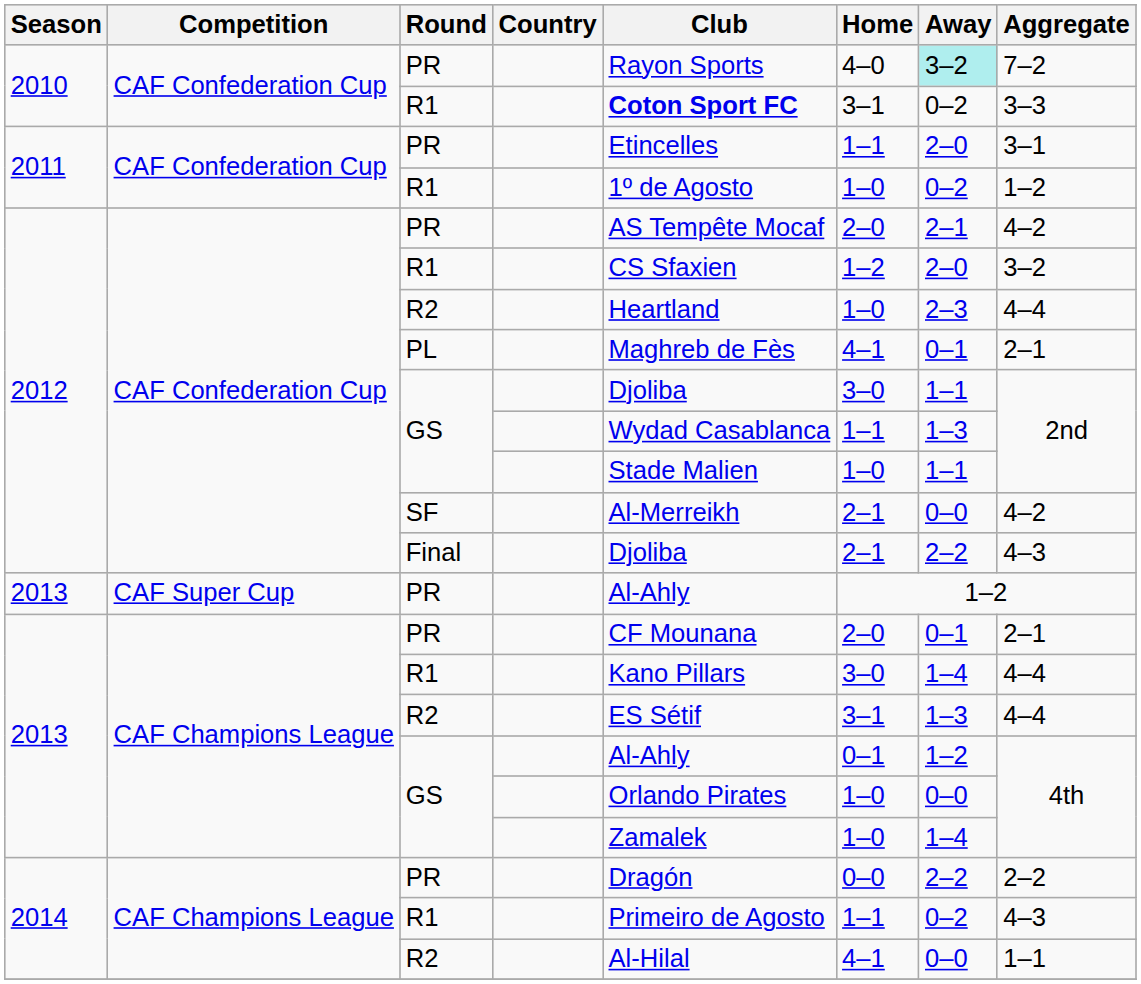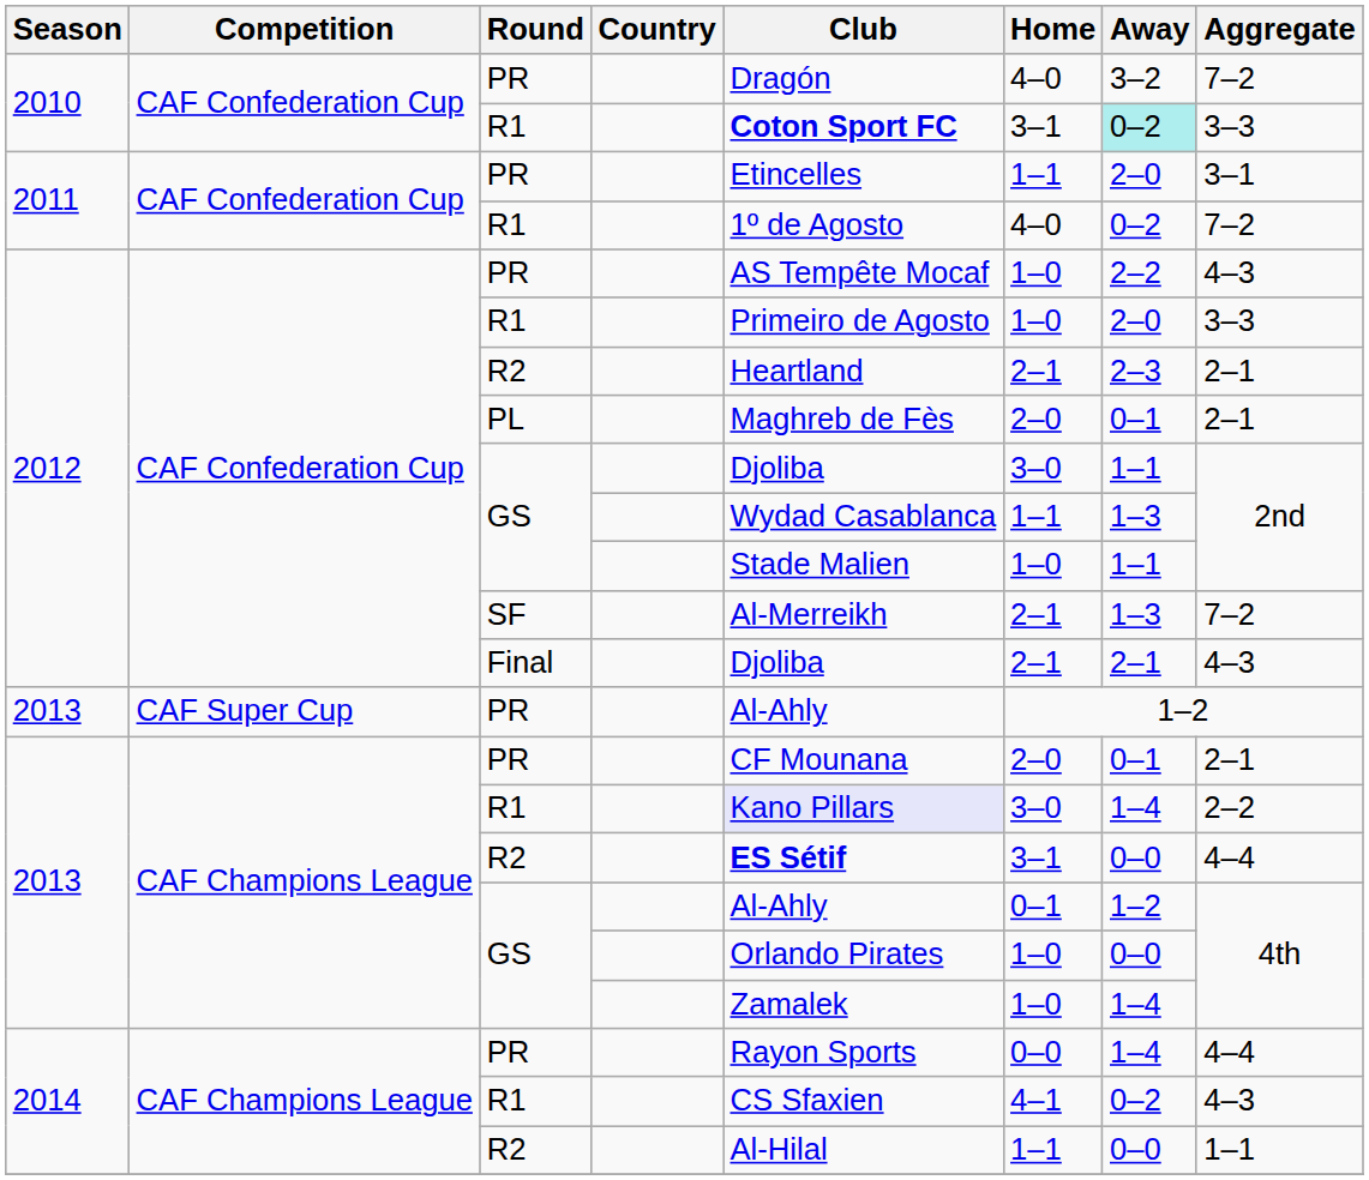 <table class="wikitable">
 <tr>
 <th>Season</th>
 <th>Competition</th>
 <th>Round</th>
 <th>Country</th>
 <th>Club</th>
 <th>Home</th>
 <th>Away</th>
 <th>Aggregate</th>
 </tr>
 <tr>
 <td rowspan="2"><a href='#'>2010</a></td>
 <td rowspan="2"><a href='#'>CAF Confederation Cup</a></td>
 <td>PR</td>
 <td></td>
-<td><a href='#'>Rayon Sports</a></td>
+<td><a href='#'>Dragón</a></td>
 <td>4–0</td>
-<td style="background: paleturquoise;">3–2</td>
+<td>3–2</td>
 <td>7–2</td>
 </tr>
 <tr>
 <td>R1</td>
 <td></td>
 <td><strong><a href='#'>Coton Sport FC</a></strong></td>
 <td>3–1</td>
-<td>0–2</td>
+<td style="background: paleturquoise;">0–2</td>
 <td>3–3</td>
 </tr>
 <tr>
 <td rowspan="2"><a href='#'>2011</a></td>
 <td rowspan="2"><a href='#'>CAF Confederation Cup</a></td>
 <td>PR</td>
 <td></td>
 <td><a href='#'>Etincelles</a></td>
 <td><a href='#'>1–1</a></td>
 <td><a href='#'>2–0</a></td>
 <td>3–1</td>
 </tr>
 <tr>
 <td>R1</td>
 <td></td>
 <td><a href='#'>1º de Agosto</a></td>
-<td><a href='#'>1–0</a></td>
+<td>4–0</td>
 <td><a href='#'>0–2</a></td>
-<td>1–2</td>
+<td>7–2</td>
 </tr>
 <tr>
 <td rowspan="9"><a href='#'>2012</a></td>
 <td rowspan="9"><a href='#'>CAF Confederation Cup</a></td>
 <td>PR</td>
 <td></td>
 <td><a href='#'>AS Tempête Mocaf</a></td>
-<td><a href='#'>2–0</a></td>
-<td><a href='#'>2–1</a></td>
-<td>4–2</td>
+<td><a href='#'>1–0</a></td>
+<td><a href='#'>2–2</a></td>
+<td>4–3</td>
 </tr>
 <tr>
 <td>R1</td>
 <td></td>
-<td><a href='#'>CS Sfaxien</a></td>
-<td><a href='#'>1–2</a></td>
+<td><a href='#'>Primeiro de Agosto</a></td>
+<td><a href='#'>1–0</a></td>
 <td><a href='#'>2–0</a></td>
-<td>3–2</td>
+<td>3–3</td>
 </tr>
 <tr>
 <td>R2</td>
 <td></td>
 <td><a href='#'>Heartland</a></td>
-<td><a href='#'>1–0</a></td>
+<td><a href='#'>2–1</a></td>
 <td><a href='#'>2–3</a></td>
-<td>4–4</td>
+<td>2–1</td>
 </tr>
 <tr>
 <td>PL</td>
 <td></td>
 <td><a href='#'>Maghreb de Fès</a></td>
-<td><a href='#'>4–1</a></td>
+<td><a href='#'>2–0</a></td>
 <td><a href='#'>0–1</a></td>
 <td>2–1</td>
 </tr>
 <tr>
 <td rowspan="3">GS</td>
 <td></td>
 <td><a href='#'>Djoliba</a></td>
 <td><a href='#'>3–0</a></td>
 <td><a href='#'>1–1</a></td>
 <td rowspan="3" align=center>2nd</td>
 </tr>
 <tr>
 <td></td>
 <td><a href='#'>Wydad Casablanca</a></td>
 <td><a href='#'>1–1</a></td>
 <td><a href='#'>1–3</a></td>
 </tr>
 <tr>
 <td></td>
 <td><a href='#'>Stade Malien</a></td>
 <td><a href='#'>1–0</a></td>
 <td><a href='#'>1–1</a></td>
 </tr>
 <tr>
 <td>SF</td>
 <td></td>
 <td><a href='#'>Al-Merreikh</a></td>
 <td><a href='#'>2–1</a></td>
-<td><a href='#'>0–0</a></td>
-<td>4–2</td>
+<td><a href='#'>1–3</a></td>
+<td>7–2</td>
 </tr>
 <tr>
 <td>Final</td>
 <td></td>
 <td><a href='#'>Djoliba</a></td>
 <td><a href='#'>2–1</a></td>
-<td><a href='#'>2–2</a></td>
+<td><a href='#'>2–1</a></td>
 <td>4–3</td>
 </tr>
 <tr>
 <td><a href='#'>2013</a></td>
 <td><a href='#'>CAF Super Cup</a></td>
 <td>PR</td>
 <td></td>
 <td><a href='#'>Al-Ahly</a></td>
 <td colspan="3" align=center>1–2</td>
 </tr>
 <tr>
 <td rowspan="6"><a href='#'>2013</a></td>
 <td rowspan="6"><a href='#'>CAF Champions League</a></td>
 <td>PR</td>
 <td></td>
 <td><a href='#'>CF Mounana</a></td>
 <td><a href='#'>2–0</a></td>
 <td><a href='#'>0–1</a></td>
 <td>2–1</td>
 </tr>
 <tr>
 <td>R1</td>
 <td></td>
-<td><a href='#'>Kano Pillars</a></td>
+<td style="background: lavender;"><a href='#'>Kano Pillars</a></td>
 <td><a href='#'>3–0</a></td>
 <td><a href='#'>1–4</a></td>
-<td>4–4</td>
+<td>2–2</td>
 </tr>
 <tr>
 <td>R2</td>
 <td></td>
-<td><a href='#'>ES Sétif</a></td>
+<td><strong><a href='#'>ES Sétif</a></strong></td>
 <td><a href='#'>3–1</a></td>
-<td><a href='#'>1–3</a></td>
+<td><a href='#'>0–0</a></td>
 <td>4–4</td>
 </tr>
 <tr>
 <td rowspan="3">GS</td>
 <td></td>
 <td><a href='#'>Al-Ahly</a></td>
 <td><a href='#'>0–1</a></td>
 <td><a href='#'>1–2</a></td>
 <td rowspan="3" align=center>4th</td>
 </tr>
 <tr>
 <td></td>
 <td><a href='#'>Orlando Pirates</a></td>
 <td><a href='#'>1–0</a></td>
 <td><a href='#'>0–0</a></td>
 </tr>
 <tr>
 <td></td>
 <td><a href='#'>Zamalek</a></td>
 <td><a href='#'>1–0</a></td>
 <td><a href='#'>1–4</a></td>
 </tr>
 <tr>
 <td rowspan="3"><a href='#'>2014</a></td>
 <td rowspan="3"><a href='#'>CAF Champions League</a></td>
 <td>PR</td>
 <td></td>
-<td><a href='#'>Dragón</a></td>
+<td><a href='#'>Rayon Sports</a></td>
 <td><a href='#'>0–0</a></td>
-<td><a href='#'>2–2</a></td>
-<td>2–2</td>
+<td><a href='#'>1–4</a></td>
+<td>4–4</td>
 </tr>
 <tr>
 <td>R1</td>
 <td></td>
-<td><a href='#'>Primeiro de Agosto</a></td>
-<td><a href='#'>1–1</a></td>
+<td><a href='#'>CS Sfaxien</a></td>
+<td><a href='#'>4–1</a></td>
 <td><a href='#'>0–2</a></td>
 <td>4–3</td>
 </tr>
 <tr>
 <td>R2</td>
 <td></td>
 <td><a href='#'>Al-Hilal</a></td>
-<td><a href='#'>4–1</a></td>
+<td><a href='#'>1–1</a></td>
 <td><a href='#'>0–0</a></td>
 <td>1–1</td>
 </tr>
 <tr>
 </tr>
 </table>
